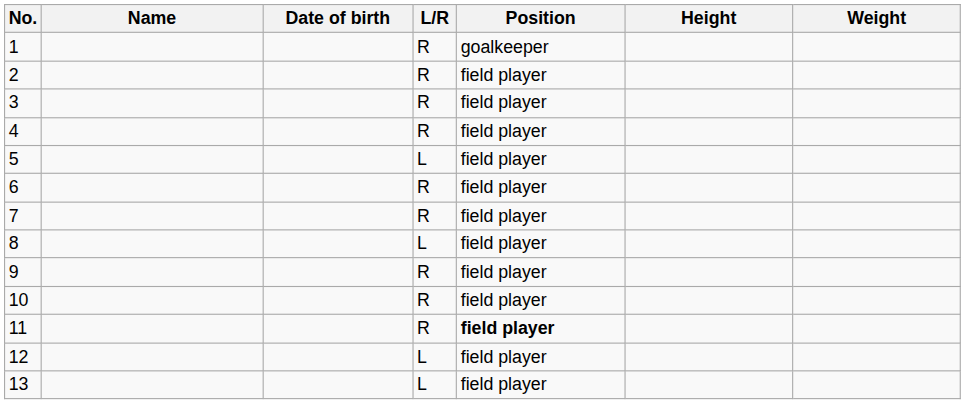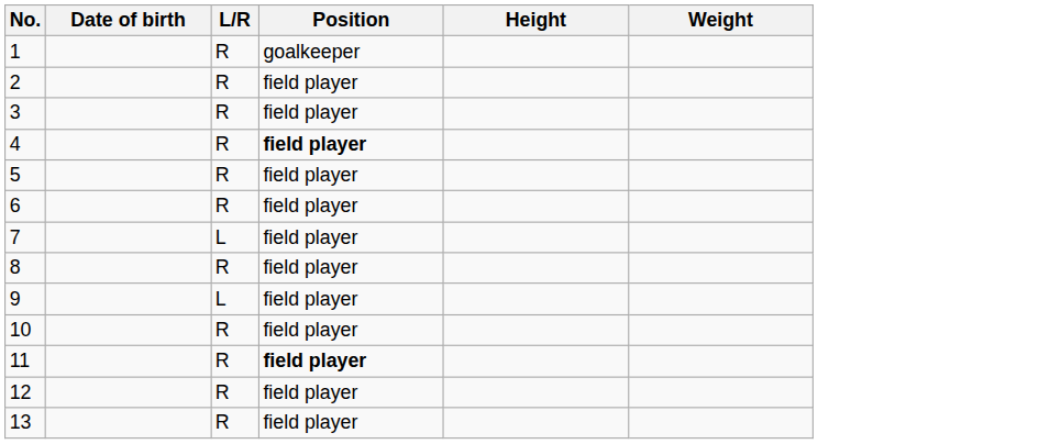 <table class=wikitable sortable style=font-size:100%; text-align:center;>
 <tr>
 <th>No.</th>
-<th style=width:12em>Name</th>
 <th style=width:8em>Date of birth</th>
 <th style=width:2em>L/R</th>
 <th style=width:9em>Position</th>
 <th style=width:9em>Height</th>
 <th style=width:9em>Weight</th>
 </tr>
 <tr>
 <td>1</td>
-<td align=left></td>
 <td></td>
 <td>R</td>
 <td>goalkeeper</td>
 <td></td>
 <td></td>
 </tr>
 <tr>
 <td>2</td>
-<td align=left></td>
 <td></td>
 <td>R</td>
 <td>field player</td>
 <td></td>
 <td></td>
 </tr>
 <tr>
 <td>3</td>
-<td align=left></td>
 <td></td>
 <td>R</td>
 <td>field player</td>
 <td></td>
 <td></td>
 </tr>
 <tr>
 <td>4</td>
-<td align=left></td>
+<td></td>
+<td>R</td>
+<td><strong>field player</strong></td>
+<td></td>
+<td></td>
+</tr>
+<tr>
+<td>5</td>
 <td></td>
 <td>R</td>
 <td>field player</td>
 <td></td>
 <td></td>
 </tr>
 <tr>
-<td>5</td>
-<td align=left></td>
-<td></td>
-<td>L</td>
-<td>field player</td>
-<td></td>
-<td></td>
-</tr>
-<tr>
 <td>6</td>
-<td align=left></td>
 <td></td>
 <td>R</td>
 <td>field player</td>
 <td></td>
 <td></td>
 </tr>
 <tr>
 <td>7</td>
-<td align=left></td>
+<td></td>
+<td>L</td>
+<td>field player</td>
+<td></td>
+<td></td>
+</tr>
+<tr>
+<td>8</td>
 <td></td>
 <td>R</td>
 <td>field player</td>
 <td></td>
 <td></td>
 </tr>
 <tr>
-<td>8</td>
-<td align=left></td>
+<td>9</td>
 <td></td>
 <td>L</td>
 <td>field player</td>
 <td></td>
 <td></td>
 </tr>
 <tr>
-<td>9</td>
-<td align=left></td>
-<td></td>
-<td>R</td>
-<td>field player</td>
-<td></td>
-<td></td>
-</tr>
-<tr>
 <td>10</td>
-<td align=left></td>
 <td></td>
 <td>R</td>
 <td>field player</td>
 <td></td>
 <td></td>
 </tr>
 <tr>
 <td>11</td>
-<td align=left></td>
 <td></td>
 <td>R</td>
 <td><strong>field player</strong></td>
 <td></td>
 <td></td>
 </tr>
 <tr>
 <td>12</td>
-<td align=left></td>
 <td></td>
-<td>L</td>
+<td>R</td>
 <td>field player</td>
 <td></td>
 <td></td>
 </tr>
 <tr>
 <td>13</td>
-<td align=left></td>
 <td></td>
-<td>L</td>
+<td>R</td>
 <td>field player</td>
 <td></td>
 <td></td>
 </tr>
 </table>
